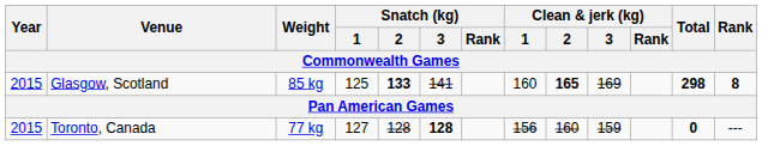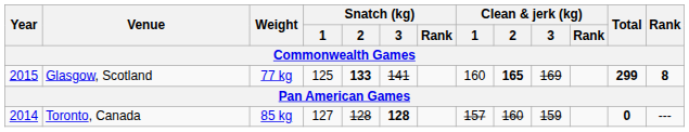 <table class = "wikitable" style="text-align:center;">
 <tr>
 <th rowspan=2 width=40>Year</th>
 <th rowspan=2 width=250>Venue</th>
 <th rowspan=2 width=60>Weight</th>
 <th colspan=4>Snatch (kg)</th>
 <th colspan=4>Clean & jerk (kg)</th>
 <th rowspan=2 width=40>Total</th>
 <th rowspan=2 width=40>Rank</th>
 </tr>
 <tr>
 <th width=40>1</th>
 <th width=40>2</th>
 <th width=40>3</th>
 <th width=40>Rank</th>
 <th width=40>1</th>
 <th width=40>2</th>
 <th width=40>3</th>
 <th width=40>Rank</th>
 </tr>
 <tr>
 <th colspan=13><a href='#'>Commonwealth Games</a></th>
 </tr>
 <tr>
 <td><a href='#'>2015</a></td>
 <td align=left> <a href='#'>Glasgow</a>, Scotland</td>
-<td><a href='#'>85 kg</a></td>
+<td><a href='#'>77 kg</a></td>
 <td>125</td>
 <td><strong>133</strong></td>
 <td><s>141</s></td>
 <td></td>
 <td>160</td>
 <td><strong>165</strong></td>
 <td><s>169</s></td>
 <td></td>
-<td><strong>298</strong></td>
+<td><strong>299</strong></td>
 <td><strong>8</strong></td>
 </tr>
 <tr>
 <th colspan=13><a href='#'>Pan American Games</a></th>
 </tr>
 <tr>
-<td><a href='#'>2015</a></td>
+<td><a href='#'>2014</a></td>
 <td align=left> <a href='#'>Toronto</a>, Canada</td>
-<td><a href='#'>77 kg</a></td>
+<td><a href='#'>85 kg</a></td>
 <td>127</td>
 <td><s>128</s></td>
 <td><strong>128</strong></td>
 <td></td>
-<td><s>156</s></td>
+<td><s>157</s></td>
 <td><s>160</s></td>
 <td><s>159</s></td>
 <td></td>
 <td><strong>0</strong></td>
 <td>---</td>
 </tr>
 </table>
